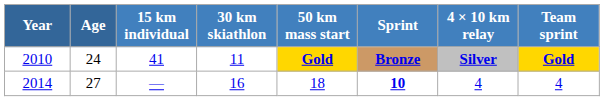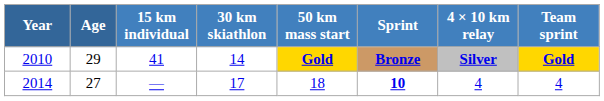 <table class="wikitable" style="font-size:95%; text-align:center; border:grey solid 1px; border-collapse:collapse; background:#ffffff;">
 <tr>
 <th style="background-color:#369; color:white; width:60px;"> Year </th>
 <th style="background-color:#369; color:white; width:40px;"> Age </th>
 <th style="background-color:#4180be; color:white; width:75px;"> 15 km <br> individual </th>
 <th style="background-color:#4180be; color:white; width:75px;"> 30 km <br> skiathlon </th>
 <th style="background-color:#4180be; color:white; width:75px;"> 50 km <br> mass start </th>
 <th style="background-color:#4180be; color:white; width:75px;"> Sprint </th>
 <th style="background-color:#4180be; color:white; width:75px;"> 4 × 10 km <br> relay </th>
 <th style="background-color:#4180be; color:white; width:75px;"> Team <br> sprint </th>
 </tr>
 <tr>
 <td><a href='#'>2010</a></td>
-<td>24</td>
+<td>29</td>
 <td><a href='#'>41</a></td>
-<td><a href='#'>11</a></td>
+<td><a href='#'>14</a></td>
 <td style="background-color: gold;"><a href='#'><strong>Gold</strong></a></td>
 <td style="background-color: #C96;"><a href='#'><strong>Bronze</strong></a></td>
 <td style="background-color: silver;"><a href='#'><strong>Silver</strong></a></td>
 <td style="background-color: gold;"><a href='#'><strong>Gold</strong></a></td>
 </tr>
 <tr>
 <td><a href='#'>2014</a></td>
 <td>27</td>
 <td><a href='#'>—</a></td>
-<td><a href='#'>16</a></td>
+<td><a href='#'>17</a></td>
 <td><a href='#'>18</a></td>
 <td><strong><a href='#'>10</a></strong></td>
 <td><a href='#'>4</a></td>
 <td><a href='#'>4</a></td>
 </tr>
 </table>
